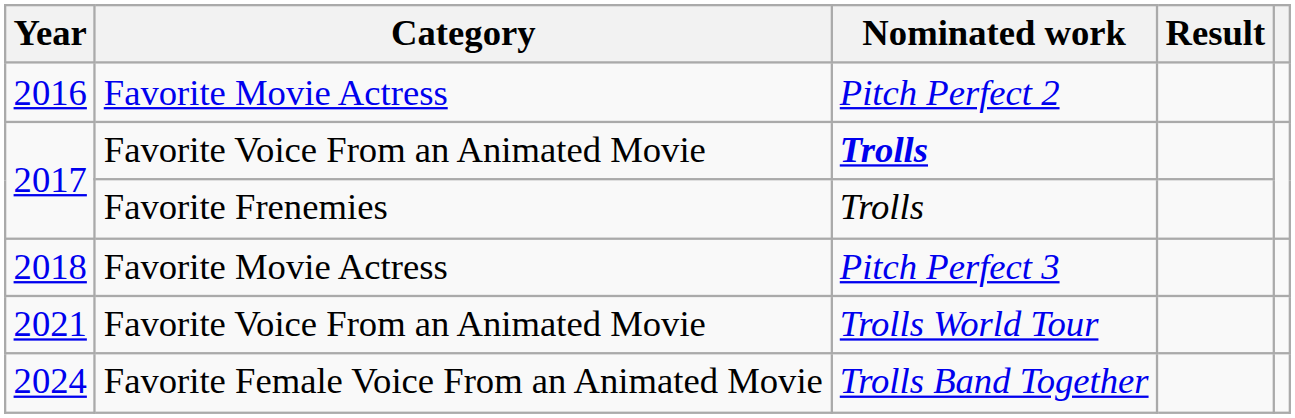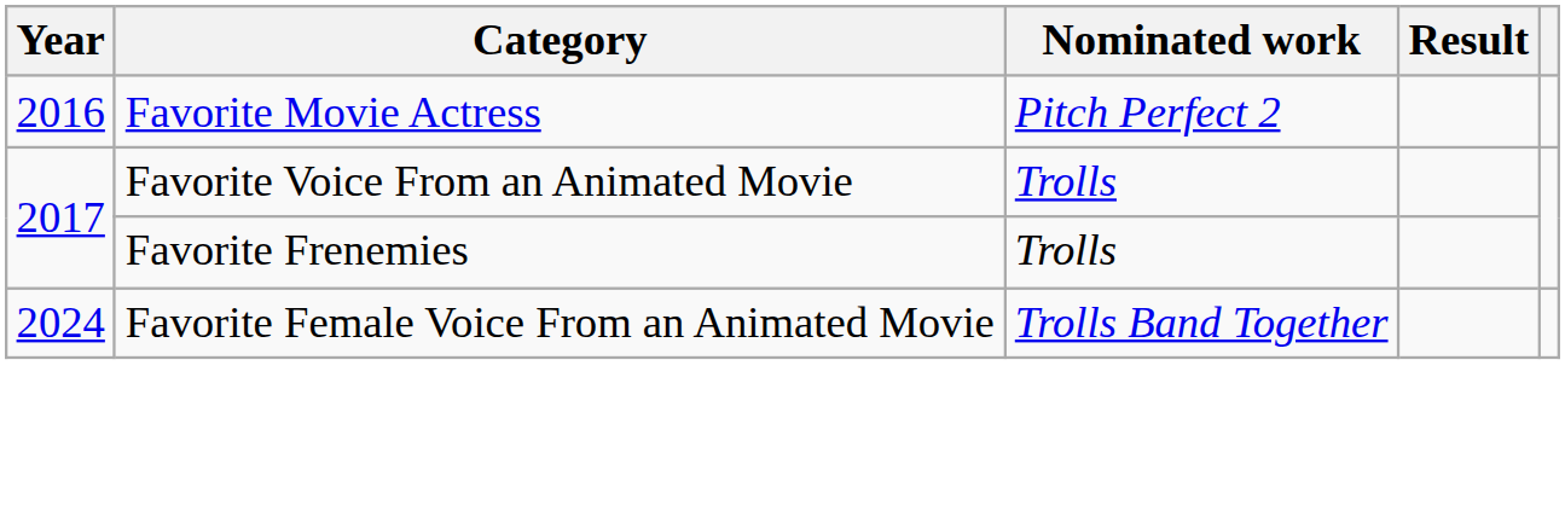 <table class="wikitable sortable">
 <tr>
 <th>Year</th>
 <th>Category</th>
 <th>Nominated work</th>
 <th>Result</th>
 <th class="unsortable"></th>
 </tr>
 <tr>
 <td><a href='#'>2016</a></td>
 <td><a href='#'>Favorite Movie Actress</a></td>
 <td><em><a href='#'>Pitch Perfect 2</a></em></td>
 <td></td>
 <td style="text-align:center;"></td>
 </tr>
 <tr>
 <td rowspan="2"><a href='#'>2017</a></td>
 <td>Favorite Voice From an Animated Movie</td>
-<td><strong><em><a href='#'>Trolls</a></em></strong></td>
+<td><em><a href='#'>Trolls</a></em></td>
 <td></td>
 <td style="text-align:center;" rowspan="2"></td>
 </tr>
 <tr>
 <td>Favorite Frenemies</td>
 <td><em>Trolls</em></td>
 <td></td>
 </tr>
 <tr>
-<td><a href='#'>2018</a></td>
-<td>Favorite Movie Actress</td>
-<td><em><a href='#'>Pitch Perfect 3</a></em></td>
-<td></td>
-<td style="text-align:center;"></td>
-</tr>
-<tr>
-<td><a href='#'>2021</a></td>
-<td>Favorite Voice From an Animated Movie</td>
-<td><em><a href='#'>Trolls World Tour</a></em></td>
-<td></td>
-<td style="text-align:center;"></td>
-</tr>
-<tr>
 <td><a href='#'>2024</a></td>
 <td>Favorite Female Voice From an Animated Movie</td>
 <td><em><a href='#'>Trolls Band Together</a></em></td>
 <td></td>
 <td style="text-align:center;"></td>
 </tr>
 </table>
